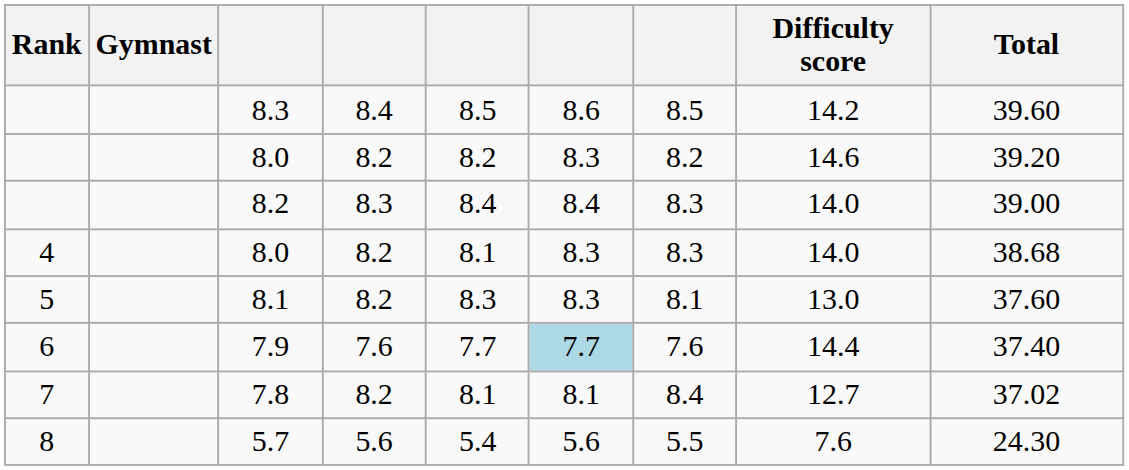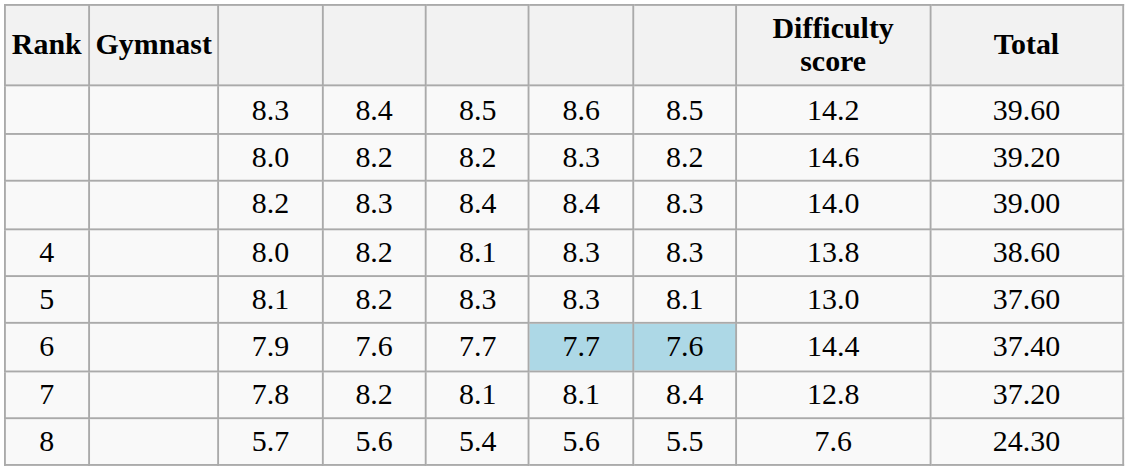 <table class="wikitable" style="text-align:center">
 <tr>
 <th>Rank</th>
 <th>Gymnast</th>
 <th style="vertical-align:bottom; width:3em"></th>
 <th style="vertical-align:bottom; width:3em"></th>
 <th style="vertical-align:bottom; width:3em"></th>
 <th style="vertical-align:bottom; width:3em"></th>
 <th style="vertical-align:bottom; width:3em"></th>
 <th style="width:6em">Difficulty<br>score</th>
 <th style="width:6em">Total</th>
 </tr>
 <tr>
 <td></td>
 <td align=left></td>
 <td>8.3</td>
 <td>8.4</td>
 <td>8.5</td>
 <td>8.6</td>
 <td>8.5</td>
 <td>14.2</td>
 <td>39.60</td>
 </tr>
 <tr>
 <td></td>
 <td align=left></td>
 <td>8.0</td>
 <td>8.2</td>
 <td>8.2</td>
 <td>8.3</td>
 <td>8.2</td>
 <td>14.6</td>
 <td>39.20</td>
 </tr>
 <tr>
 <td></td>
 <td align=left></td>
 <td>8.2</td>
 <td>8.3</td>
 <td>8.4</td>
 <td>8.4</td>
 <td>8.3</td>
 <td>14.0</td>
 <td>39.00</td>
 </tr>
 <tr>
 <td>4</td>
 <td align=left></td>
 <td>8.0</td>
 <td>8.2</td>
 <td>8.1</td>
 <td>8.3</td>
 <td>8.3</td>
-<td>14.0</td>
-<td>38.68</td>
+<td>13.8</td>
+<td>38.60</td>
 </tr>
 <tr>
 <td>5</td>
 <td align=left></td>
 <td>8.1</td>
 <td>8.2</td>
 <td>8.3</td>
 <td>8.3</td>
 <td>8.1</td>
 <td>13.0</td>
 <td>37.60</td>
 </tr>
 <tr>
 <td>6</td>
 <td align=left></td>
 <td>7.9</td>
 <td>7.6</td>
 <td>7.7</td>
 <td style="background: lightblue;">7.7</td>
-<td>7.6</td>
+<td style="background: lightblue;">7.6</td>
 <td>14.4</td>
 <td>37.40</td>
 </tr>
 <tr>
 <td>7</td>
 <td align=left></td>
 <td>7.8</td>
 <td>8.2</td>
 <td>8.1</td>
 <td>8.1</td>
 <td>8.4</td>
-<td>12.7</td>
-<td>37.02</td>
+<td>12.8</td>
+<td>37.20</td>
 </tr>
 <tr>
 <td>8</td>
 <td align=left></td>
 <td>5.7</td>
 <td>5.6</td>
 <td>5.4</td>
 <td>5.6</td>
 <td>5.5</td>
 <td>7.6</td>
 <td>24.30</td>
 </tr>
 </table>
